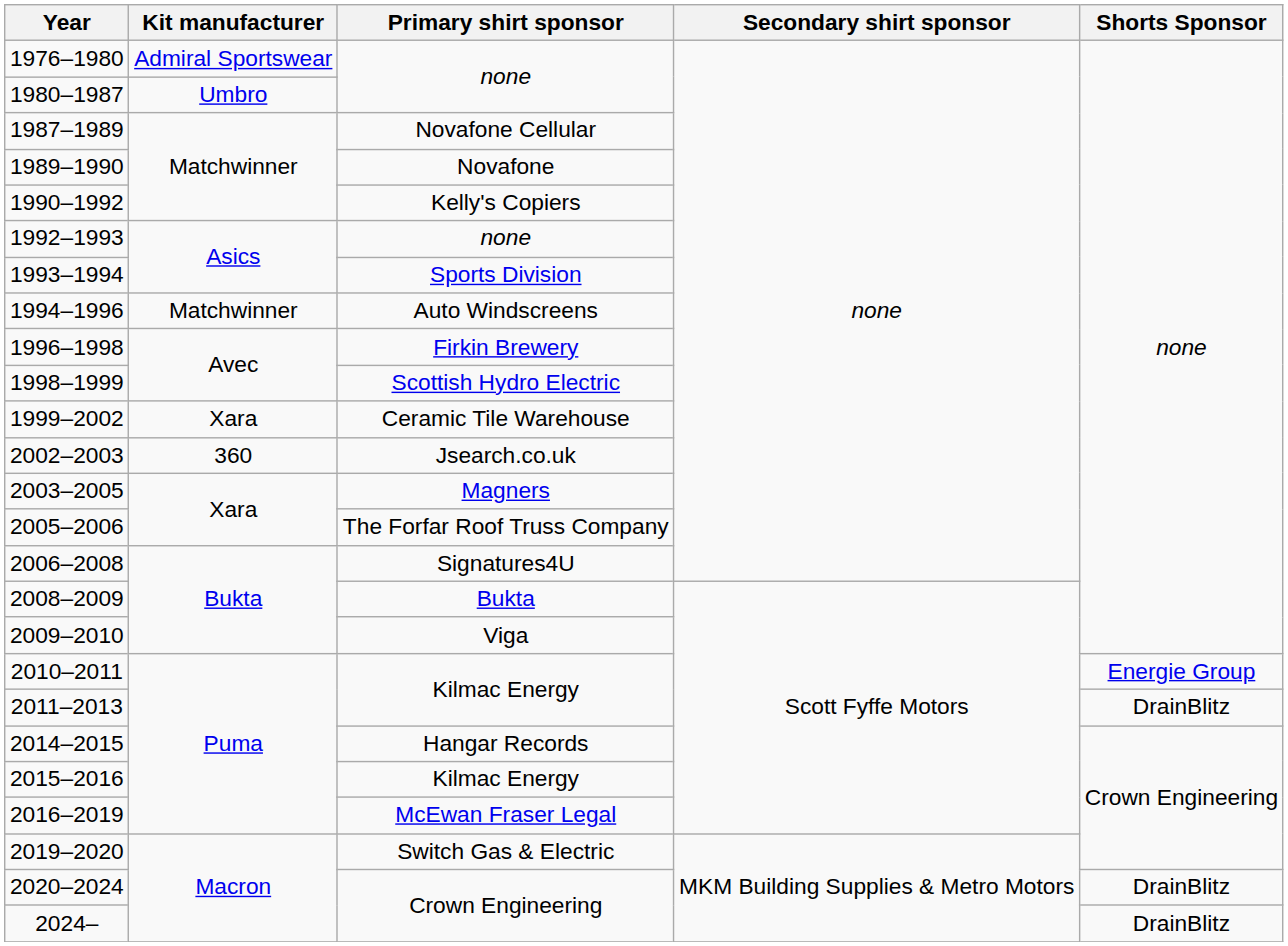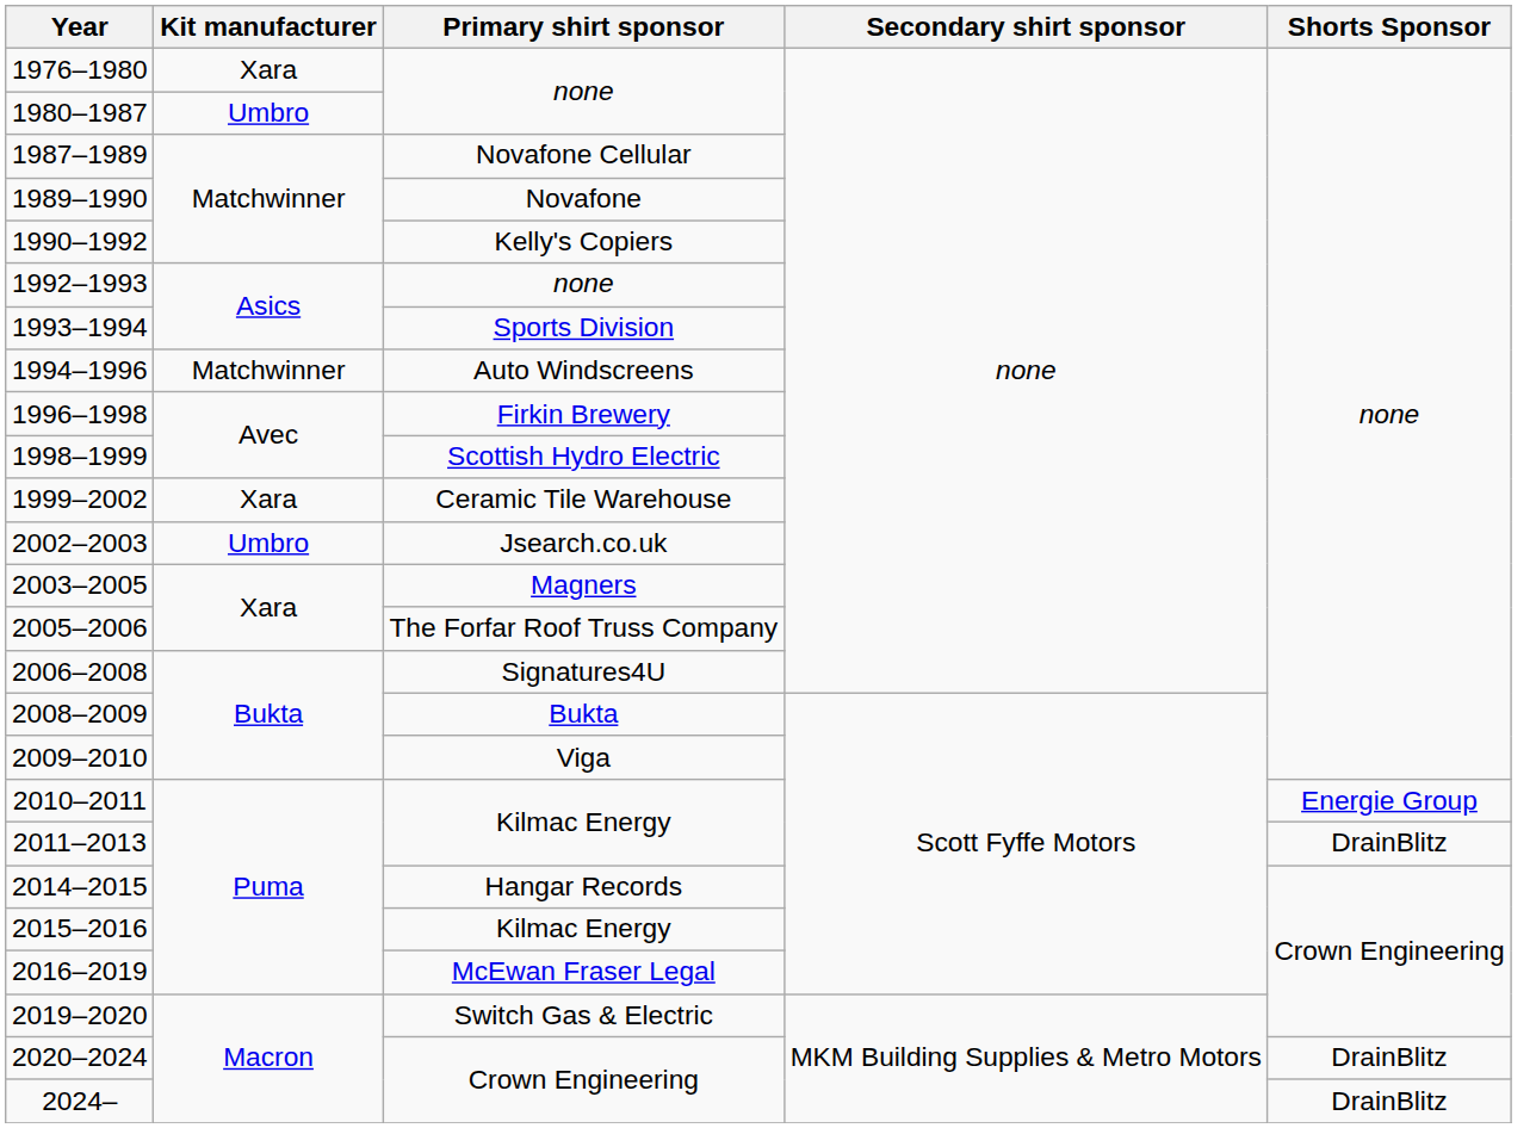 <table class="wikitable" style="text-align: center">
 <tr>
 <th>Year</th>
 <th>Kit manufacturer</th>
 <th>Primary shirt sponsor</th>
 <th>Secondary shirt sponsor</th>
 <th>Shorts Sponsor</th>
 </tr>
 <tr>
 <td>1976–1980</td>
-<td><a href='#'>Admiral Sportswear</a></td>
+<td>Xara</td>
 <td rowspan=2><em>none</em></td>
 <td rowspan=15><em>none</em></td>
 <td rowspan=17><em>none</em></td>
 </tr>
 <tr>
 <td>1980–1987</td>
 <td><a href='#'>Umbro</a></td>
 </tr>
 <tr>
 <td>1987–1989</td>
 <td rowspan=3>Matchwinner</td>
 <td>Novafone Cellular</td>
 </tr>
 <tr>
 <td>1989–1990</td>
 <td>Novafone</td>
 </tr>
 <tr>
 <td>1990–1992</td>
 <td>Kelly's Copiers</td>
 </tr>
 <tr>
 <td>1992–1993</td>
 <td rowspan=2><a href='#'>Asics</a></td>
 <td><em>none</em></td>
 </tr>
 <tr>
 <td>1993–1994</td>
 <td><a href='#'>Sports Division</a></td>
 </tr>
 <tr>
 <td>1994–1996</td>
 <td>Matchwinner</td>
 <td>Auto Windscreens</td>
 </tr>
 <tr>
 <td>1996–1998</td>
 <td rowspan=2>Avec</td>
 <td><a href='#'>Firkin Brewery</a></td>
 </tr>
 <tr>
 <td>1998–1999</td>
 <td><a href='#'>Scottish Hydro Electric</a></td>
 </tr>
 <tr>
 <td>1999–2002</td>
 <td>Xara</td>
 <td>Ceramic Tile Warehouse</td>
 </tr>
 <tr>
 <td>2002–2003</td>
-<td>360</td>
+<td><a href='#'>Umbro</a></td>
 <td>Jsearch.co.uk</td>
 </tr>
 <tr>
 <td>2003–2005</td>
 <td rowspan=2>Xara</td>
 <td><a href='#'>Magners</a></td>
 </tr>
 <tr>
 <td>2005–2006</td>
 <td>The Forfar Roof Truss Company</td>
 </tr>
 <tr>
 <td>2006–2008</td>
 <td rowspan=3><a href='#'>Bukta</a></td>
 <td>Signatures4U</td>
 </tr>
 <tr>
 <td>2008–2009</td>
 <td><a href='#'>Bukta</a></td>
 <td rowspan=7>Scott Fyffe Motors</td>
 </tr>
 <tr>
 <td>2009–2010</td>
 <td>Viga</td>
 </tr>
 <tr>
 <td>2010–2011</td>
 <td rowspan=5><a href='#'>Puma</a></td>
 <td rowspan=2>Kilmac Energy</td>
 <td><a href='#'>Energie Group</a></td>
 </tr>
 <tr>
 <td>2011–2013</td>
 <td>DrainBlitz</td>
 </tr>
 <tr>
 <td>2014–2015</td>
 <td>Hangar Records</td>
 <td rowspan="4">Crown Engineering</td>
 </tr>
 <tr>
 <td>2015–2016</td>
 <td>Kilmac Energy</td>
 </tr>
 <tr>
 <td>2016–2019</td>
 <td><a href='#'>McEwan Fraser Legal</a></td>
 </tr>
 <tr>
 <td>2019–2020</td>
 <td rowspan="4"><a href='#'>Macron</a></td>
 <td>Switch Gas & Electric</td>
 <td rowspan="4">MKM Building Supplies & Metro Motors</td>
 </tr>
 <tr>
 <td>2020–2024</td>
 <td rowspan="3">Crown Engineering</td>
 <td>DrainBlitz</td>
 </tr>
 <tr>
 <td>2024–</td>
 <td>DrainBlitz</td>
 </tr>
 </table>
